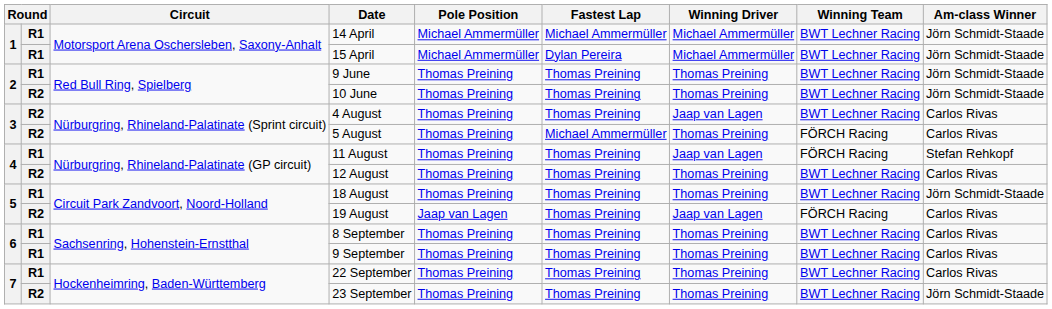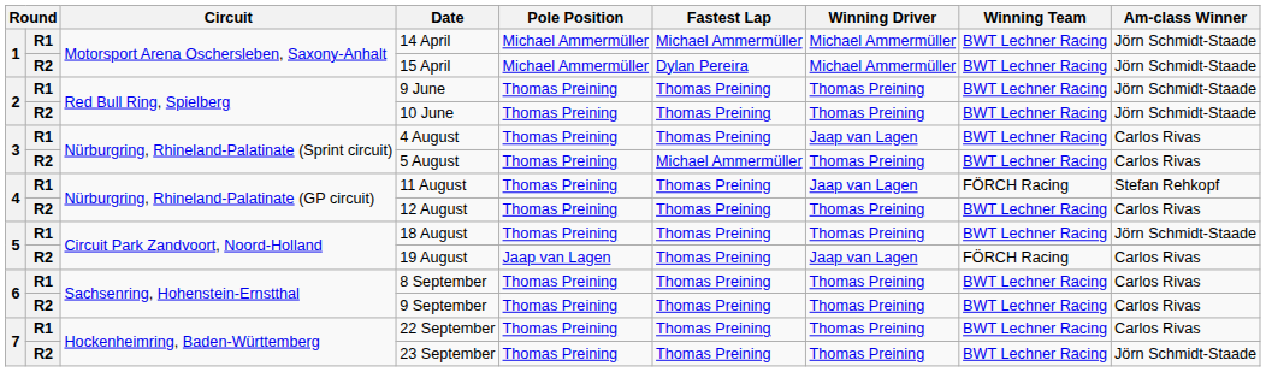 <table class="wikitable" style="font-size: 85%">
 <tr>
 <th colspan=2>Round</th>
 <th>Circuit</th>
 <th>Date</th>
 <th>Pole Position</th>
 <th>Fastest Lap</th>
 <th>Winning Driver</th>
 <th>Winning Team</th>
 <th>Am-class Winner</th>
 </tr>
 <tr>
 <th rowspan=2>1</th>
 <th>R1</th>
 <td rowspan=2> <a href='#'>Motorsport Arena Oschersleben</a>, <a href='#'>Saxony-Anhalt</a></td>
 <td>14 April</td>
 <td> <a href='#'>Michael Ammermüller</a></td>
 <td> <a href='#'>Michael Ammermüller</a></td>
 <td> <a href='#'>Michael Ammermüller</a></td>
 <td> <a href='#'>BWT Lechner Racing</a></td>
 <td> Jörn Schmidt-Staade</td>
 </tr>
 <tr>
-<th>R1</th>
+<th>R2</th>
 <td>15 April</td>
 <td> <a href='#'>Michael Ammermüller</a></td>
 <td> <a href='#'>Dylan Pereira</a></td>
 <td> <a href='#'>Michael Ammermüller</a></td>
 <td> <a href='#'>BWT Lechner Racing</a></td>
 <td> Jörn Schmidt-Staade</td>
 </tr>
 <tr>
 <th rowspan=2>2</th>
 <th>R1</th>
 <td rowspan=2> <a href='#'>Red Bull Ring</a>, <a href='#'>Spielberg</a></td>
 <td>9 June</td>
 <td> <a href='#'>Thomas Preining</a></td>
 <td> <a href='#'>Thomas Preining</a></td>
 <td> <a href='#'>Thomas Preining</a></td>
 <td> <a href='#'>BWT Lechner Racing</a></td>
 <td> Jörn Schmidt-Staade</td>
 </tr>
 <tr>
 <th>R2</th>
 <td>10 June</td>
 <td> <a href='#'>Thomas Preining</a></td>
 <td> <a href='#'>Thomas Preining</a></td>
 <td> <a href='#'>Thomas Preining</a></td>
 <td> <a href='#'>BWT Lechner Racing</a></td>
 <td> Jörn Schmidt-Staade</td>
 </tr>
 <tr>
 <th rowspan=2>3</th>
-<th>R2</th>
+<th>R1</th>
 <td rowspan=2>  <a href='#'>Nürburgring</a>, <a href='#'>Rhineland-Palatinate</a> (Sprint circuit)</td>
 <td>4 August</td>
 <td> <a href='#'>Thomas Preining</a></td>
 <td> <a href='#'>Thomas Preining</a></td>
 <td> <a href='#'>Jaap van Lagen</a></td>
 <td> <a href='#'>BWT Lechner Racing</a></td>
 <td> Carlos Rivas</td>
 </tr>
 <tr>
 <th>R2</th>
 <td>5 August</td>
 <td> <a href='#'>Thomas Preining</a></td>
 <td> <a href='#'>Michael Ammermüller</a></td>
 <td> <a href='#'>Thomas Preining</a></td>
-<td> FÖRCH Racing</td>
+<td> <a href='#'>BWT Lechner Racing</a></td>
 <td> Carlos Rivas</td>
 </tr>
 <tr>
 <th rowspan=2>4</th>
 <th>R1</th>
 <td rowspan=2>  <a href='#'>Nürburgring</a>, <a href='#'>Rhineland-Palatinate</a> (GP circuit)</td>
 <td>11 August</td>
 <td> <a href='#'>Thomas Preining</a></td>
 <td> <a href='#'>Thomas Preining</a></td>
 <td> <a href='#'>Jaap van Lagen</a></td>
 <td> FÖRCH Racing</td>
 <td> Stefan Rehkopf</td>
 </tr>
 <tr>
 <th>R2</th>
 <td>12 August</td>
 <td> <a href='#'>Thomas Preining</a></td>
 <td> <a href='#'>Thomas Preining</a></td>
 <td> <a href='#'>Thomas Preining</a></td>
 <td> <a href='#'>BWT Lechner Racing</a></td>
 <td> Carlos Rivas</td>
 </tr>
 <tr>
 <th rowspan=2>5</th>
 <th>R1</th>
 <td rowspan=2> <a href='#'>Circuit Park Zandvoort</a>, <a href='#'>Noord-Holland</a></td>
 <td>18 August</td>
 <td> <a href='#'>Thomas Preining</a></td>
 <td> <a href='#'>Thomas Preining</a></td>
 <td> <a href='#'>Thomas Preining</a></td>
 <td> <a href='#'>BWT Lechner Racing</a></td>
 <td> Jörn Schmidt-Staade</td>
 </tr>
 <tr>
 <th>R2</th>
 <td>19 August</td>
 <td> <a href='#'>Jaap van Lagen</a></td>
 <td> <a href='#'>Thomas Preining</a></td>
 <td> <a href='#'>Jaap van Lagen</a></td>
 <td> FÖRCH Racing</td>
 <td> Carlos Rivas</td>
 </tr>
 <tr>
 <th rowspan=2>6</th>
 <th>R1</th>
 <td rowspan=2> <a href='#'>Sachsenring</a>, <a href='#'>Hohenstein-Ernstthal</a></td>
 <td>8 September</td>
 <td> <a href='#'>Thomas Preining</a></td>
 <td> <a href='#'>Thomas Preining</a></td>
 <td> <a href='#'>Thomas Preining</a></td>
 <td> <a href='#'>BWT Lechner Racing</a></td>
 <td> Carlos Rivas</td>
 </tr>
 <tr>
-<th>R1</th>
+<th>R2</th>
 <td>9 September</td>
 <td> <a href='#'>Thomas Preining</a></td>
 <td> <a href='#'>Thomas Preining</a></td>
 <td> <a href='#'>Thomas Preining</a></td>
 <td> <a href='#'>BWT Lechner Racing</a></td>
 <td> Carlos Rivas</td>
 </tr>
 <tr>
 <th rowspan=2>7</th>
 <th>R1</th>
 <td rowspan=2> <a href='#'>Hockenheimring</a>, <a href='#'>Baden-Württemberg</a></td>
 <td>22 September</td>
 <td> <a href='#'>Thomas Preining</a></td>
 <td> <a href='#'>Thomas Preining</a></td>
 <td> <a href='#'>Thomas Preining</a></td>
 <td> <a href='#'>BWT Lechner Racing</a></td>
 <td> Carlos Rivas</td>
 </tr>
 <tr>
 <th>R2</th>
 <td>23 September</td>
 <td> <a href='#'>Thomas Preining</a></td>
 <td> <a href='#'>Thomas Preining</a></td>
 <td> <a href='#'>Thomas Preining</a></td>
 <td> <a href='#'>BWT Lechner Racing</a></td>
 <td> Jörn Schmidt-Staade</td>
 </tr>
 </table>
